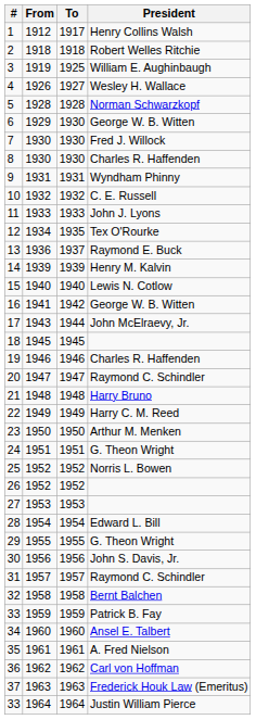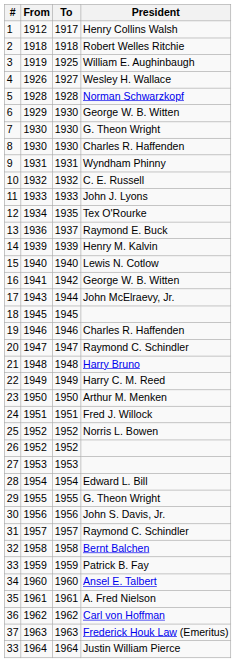 <table class="wikitable">
 <tr>
 <th>#</th>
 <th>From</th>
 <th>To</th>
 <th>President</th>
 </tr>
 <tr>
 <td>1</td>
 <td>1912</td>
 <td>1917</td>
 <td>Henry Collins Walsh</td>
 </tr>
 <tr>
 <td>2</td>
 <td>1918</td>
 <td>1918</td>
 <td>Robert Welles Ritchie</td>
 </tr>
 <tr>
 <td>3</td>
 <td>1919</td>
 <td>1925</td>
 <td>William E. Aughinbaugh</td>
 </tr>
 <tr>
 <td>4</td>
 <td>1926</td>
 <td>1927</td>
 <td>Wesley H. Wallace</td>
 </tr>
 <tr>
 <td>5</td>
 <td>1928</td>
 <td>1928</td>
 <td><a href='#'>Norman Schwarzkopf</a></td>
 </tr>
 <tr>
 <td>6</td>
 <td>1929</td>
 <td>1930</td>
 <td>George W. B. Witten</td>
 </tr>
 <tr>
 <td>7</td>
 <td>1930</td>
 <td>1930</td>
-<td>Fred J. Willock</td>
+<td>G. Theon Wright</td>
 </tr>
 <tr>
 <td>8</td>
 <td>1930</td>
 <td>1930</td>
 <td>Charles R. Haffenden</td>
 </tr>
 <tr>
 <td>9</td>
 <td>1931</td>
 <td>1931</td>
 <td>Wyndham Phinny</td>
 </tr>
 <tr>
 <td>10</td>
 <td>1932</td>
 <td>1932</td>
 <td>C. E. Russell</td>
 </tr>
 <tr>
 <td>11</td>
 <td>1933</td>
 <td>1933</td>
 <td>John J. Lyons</td>
 </tr>
 <tr>
 <td>12</td>
 <td>1934</td>
 <td>1935</td>
 <td>Tex O'Rourke</td>
 </tr>
 <tr>
 <td>13</td>
 <td>1936</td>
 <td>1937</td>
 <td>Raymond E. Buck</td>
 </tr>
 <tr>
 <td>14</td>
 <td>1939</td>
 <td>1939</td>
 <td>Henry M. Kalvin</td>
 </tr>
 <tr>
 <td>15</td>
 <td>1940</td>
 <td>1940</td>
 <td>Lewis N. Cotlow</td>
 </tr>
 <tr>
 <td>16</td>
 <td>1941</td>
 <td>1942</td>
 <td>George W. B. Witten</td>
 </tr>
 <tr>
 <td>17</td>
 <td>1943</td>
 <td>1944</td>
 <td>John McElraevy, Jr.</td>
 </tr>
 <tr>
 <td>18</td>
 <td>1945</td>
 <td>1945</td>
 <td></td>
 </tr>
 <tr>
 <td>19</td>
 <td>1946</td>
 <td>1946</td>
 <td>Charles R. Haffenden</td>
 </tr>
 <tr>
 <td>20</td>
 <td>1947</td>
 <td>1947</td>
 <td>Raymond C. Schindler</td>
 </tr>
 <tr>
 <td>21</td>
 <td>1948</td>
 <td>1948</td>
 <td><a href='#'>Harry Bruno</a></td>
 </tr>
 <tr>
 <td>22</td>
 <td>1949</td>
 <td>1949</td>
 <td>Harry C. M. Reed</td>
 </tr>
 <tr>
 <td>23</td>
 <td>1950</td>
 <td>1950</td>
 <td>Arthur M. Menken</td>
 </tr>
 <tr>
 <td>24</td>
 <td>1951</td>
 <td>1951</td>
-<td>G. Theon Wright</td>
+<td>Fred J. Willock</td>
 </tr>
 <tr>
 <td>25</td>
 <td>1952</td>
 <td>1952</td>
 <td>Norris L. Bowen</td>
 </tr>
 <tr>
 <td>26</td>
 <td>1952</td>
 <td>1952</td>
 <td></td>
 </tr>
 <tr>
 <td>27</td>
 <td>1953</td>
 <td>1953</td>
 <td></td>
 </tr>
 <tr>
 <td>28</td>
 <td>1954</td>
 <td>1954</td>
 <td>Edward L. Bill</td>
 </tr>
 <tr>
 <td>29</td>
 <td>1955</td>
 <td>1955</td>
 <td>G. Theon Wright</td>
 </tr>
 <tr>
 <td>30</td>
 <td>1956</td>
 <td>1956</td>
 <td>John S. Davis, Jr.</td>
 </tr>
 <tr>
 <td>31</td>
 <td>1957</td>
 <td>1957</td>
 <td>Raymond C. Schindler</td>
 </tr>
 <tr>
 <td>32</td>
 <td>1958</td>
 <td>1958</td>
 <td><a href='#'>Bernt Balchen</a></td>
 </tr>
 <tr>
 <td>33</td>
 <td>1959</td>
 <td>1959</td>
 <td>Patrick B. Fay</td>
 </tr>
 <tr>
 <td>34</td>
 <td>1960</td>
 <td>1960</td>
 <td><a href='#'>Ansel E. Talbert</a></td>
 </tr>
 <tr>
 <td>35</td>
 <td>1961</td>
 <td>1961</td>
 <td>A. Fred Nielson</td>
 </tr>
 <tr>
 <td>36</td>
 <td>1962</td>
 <td>1962</td>
 <td><a href='#'>Carl von Hoffman</a></td>
 </tr>
 <tr>
 <td>37</td>
 <td>1963</td>
 <td>1963</td>
 <td><a href='#'>Frederick Houk Law</a> (Emeritus)</td>
 </tr>
 <tr>
 <td>33</td>
 <td>1964</td>
 <td>1964</td>
 <td>Justin William Pierce</td>
 </tr>
 </table>
